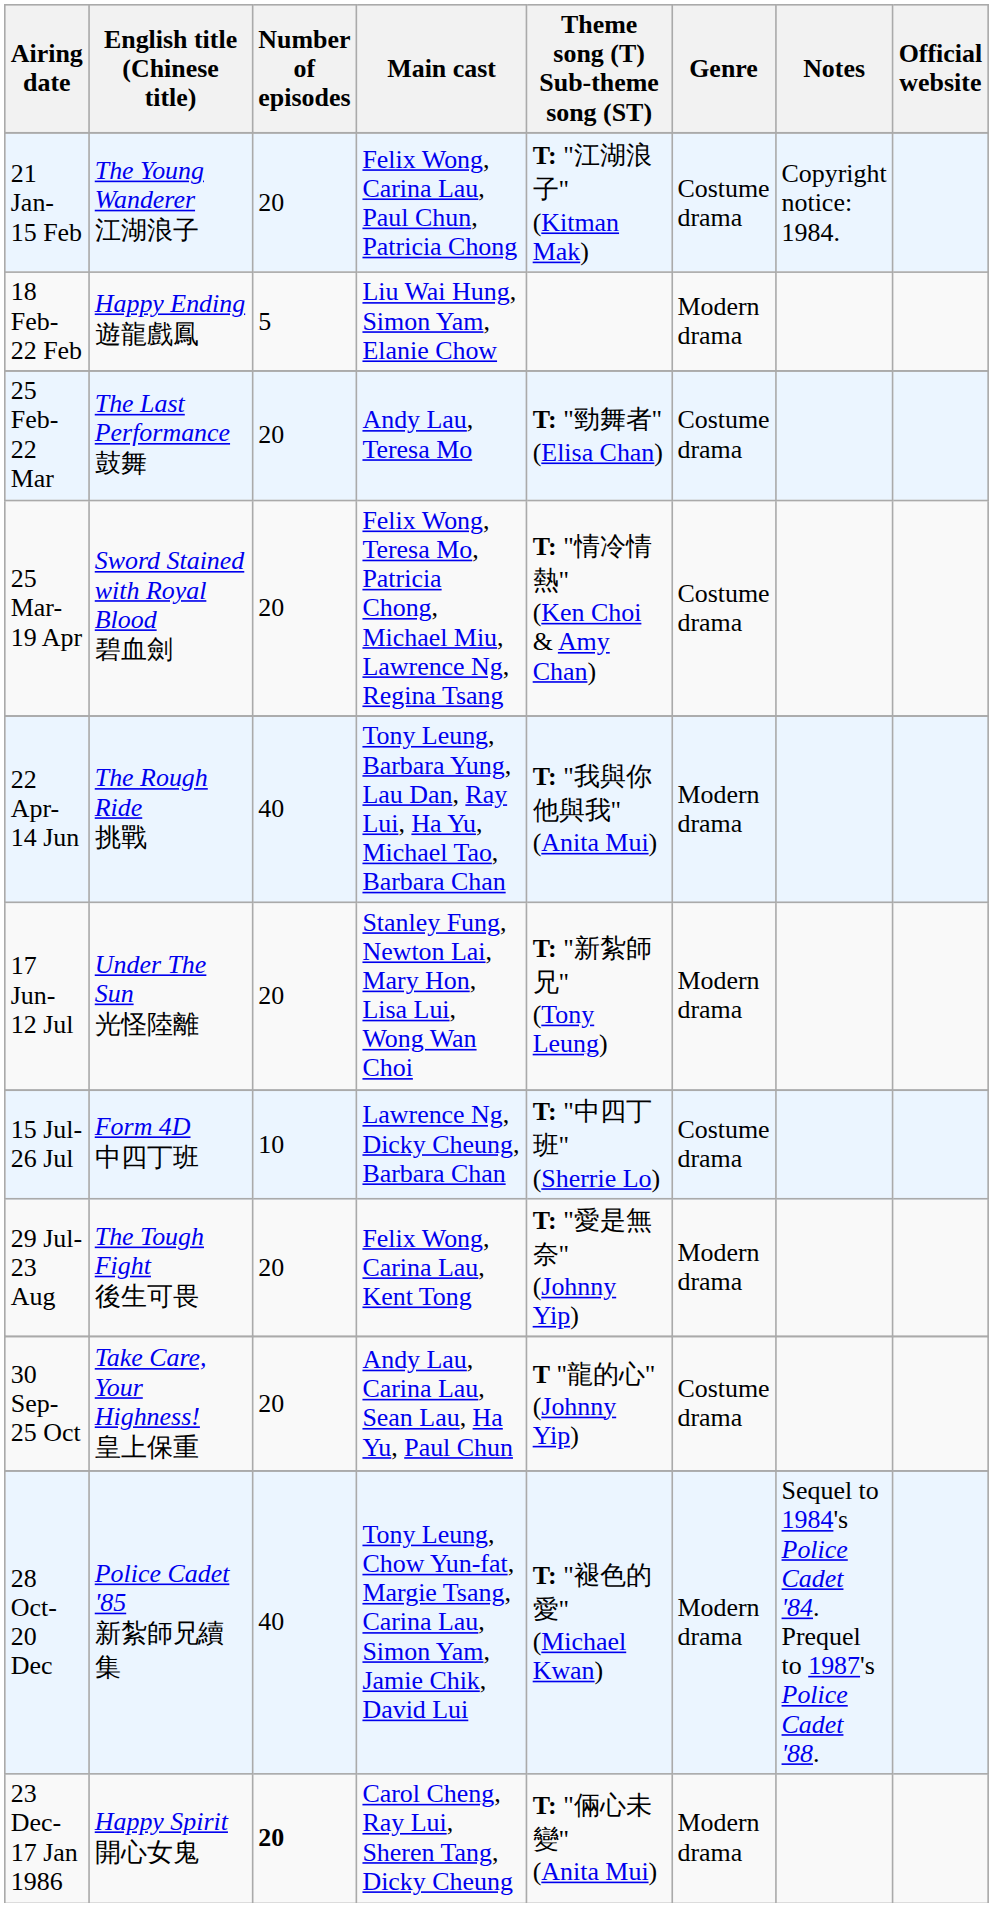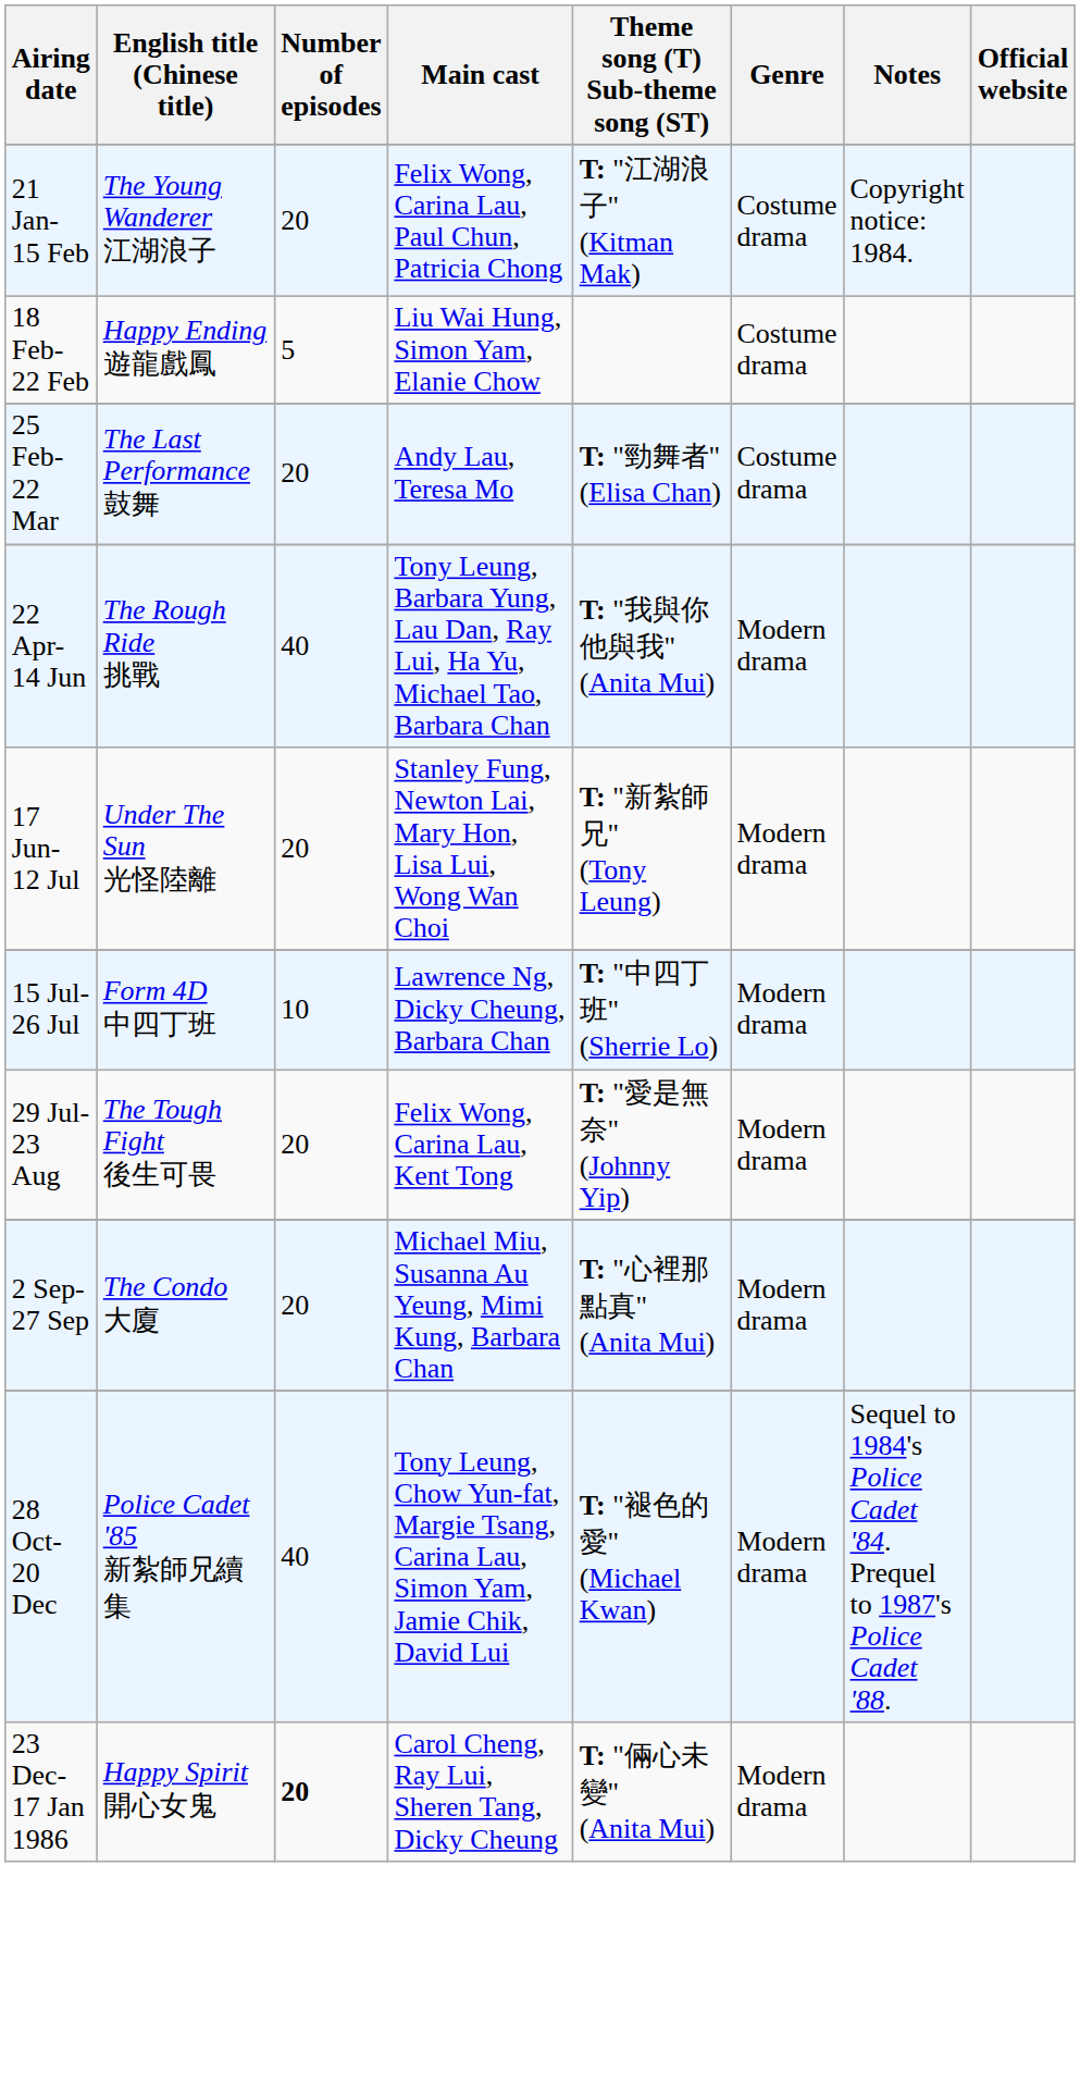 <table class="wikitable">
 <tr>
 <th align=center width=8% bgcolor="silver">Airing<br>date</th>
 <th align=center width=18% bgcolor="silver">English title <br> (Chinese title)</th>
 <th align=center width=5% bgcolor="silver">Number of episodes</th>
 <th align=center width=22% bgcolor="silver">Main cast</th>
 <th align=center width=18% bgcolor="silver">Theme song (T) <br>Sub-theme song (ST)</th>
 <th align=center width=10% bgcolor="silver">Genre</th>
 <th align=center width=10% bgcolor="silver">Notes</th>
 <th align=center width=1% bgcolor="silver">Official website</th>
 </tr>
 <tr>
 </tr>
 <tr ---- bgcolor="#ebf5ff">
 <td>21 Jan- <br> 15 Feb</td>
 <td><em><a href='#'>The Young Wanderer</a></em> <br> 江湖浪子</td>
 <td>20</td>
 <td><a href='#'>Felix Wong</a>, <a href='#'>Carina Lau</a>, <a href='#'>Paul Chun</a>, <a href='#'>Patricia Chong</a></td>
 <td><strong>T:</strong> "江湖浪子" <br> (<a href='#'>Kitman Mak</a>)</td>
 <td>Costume drama</td>
 <td>Copyright notice: 1984.</td>
 <td></td>
 </tr>
 <tr>
 <td>18 Feb- <br> 22 Feb</td>
 <td><em><a href='#'>Happy Ending</a></em><br> 遊龍戲鳳</td>
 <td>5</td>
 <td><a href='#'>Liu Wai Hung</a>, <a href='#'>Simon Yam</a>, <a href='#'>Elanie Chow</a></td>
 <td></td>
-<td>Modern drama</td>
+<td>Costume drama</td>
 <td></td>
 <td></td>
 </tr>
 <tr>
 </tr>
 <tr ---- bgcolor="#ebf5ff">
 <td>25 Feb- <br> 22 Mar</td>
 <td><em><a href='#'>The Last Performance</a></em><br> 鼓舞</td>
 <td>20</td>
 <td><a href='#'>Andy Lau</a>, <a href='#'>Teresa Mo</a></td>
 <td><strong>T:</strong> "勁舞者" <br> (<a href='#'>Elisa Chan</a>)</td>
-<td>Costume drama</td>
-<td></td>
-<td></td>
-</tr>
-<tr>
-<td>25 Mar- <br> 19 Apr</td>
-<td><em><a href='#'>Sword Stained with Royal Blood</a></em> <br> 碧血劍</td>
-<td>20</td>
-<td><a href='#'>Felix Wong</a>, <a href='#'>Teresa Mo</a>, <a href='#'>Patricia Chong</a>, <a href='#'>Michael Miu</a>, <a href='#'>Lawrence Ng</a>, <a href='#'>Regina Tsang</a></td>
-<td><strong>T:</strong> "情冷情熱" <br> (<a href='#'>Ken Choi</a> & <a href='#'>Amy Chan</a>)</td>
 <td>Costume drama</td>
 <td></td>
 <td></td>
 </tr>
 <tr>
 </tr>
 <tr ---- bgcolor="#ebf5ff">
 <td>22 Apr- <br> 14 Jun</td>
 <td><em><a href='#'>The Rough Ride</a></em> <br> 挑戰</td>
 <td>40</td>
 <td><a href='#'>Tony Leung</a>, <a href='#'>Barbara Yung</a>, <a href='#'>Lau Dan</a>, <a href='#'>Ray Lui</a>, <a href='#'>Ha Yu</a>, <a href='#'>Michael Tao</a>, <a href='#'>Barbara Chan</a></td>
 <td><strong>T:</strong> "我與你 他與我" <br> (<a href='#'>Anita Mui</a>)</td>
 <td>Modern drama</td>
 <td></td>
 <td></td>
 </tr>
 <tr>
 <td>17 Jun- <br> 12 Jul</td>
 <td><em><a href='#'>Under The Sun</a></em><br> 光怪陸離</td>
 <td>20</td>
 <td><a href='#'>Stanley Fung</a>, <a href='#'>Newton Lai</a>, <a href='#'>Mary Hon</a>, <a href='#'>Lisa Lui</a>, <a href='#'>Wong Wan Choi</a></td>
 <td><strong>T:</strong> "新紮師兄" <br> (<a href='#'>Tony Leung</a>)</td>
 <td>Modern drama</td>
 <td></td>
 <td></td>
 </tr>
 <tr>
 </tr>
 <tr ---- bgcolor="#ebf5ff">
 <td>15 Jul- <br> 26 Jul</td>
 <td><em><a href='#'>Form 4D</a></em> <br> 中四丁班</td>
 <td>10</td>
 <td><a href='#'>Lawrence Ng</a>, <a href='#'>Dicky Cheung</a>, <a href='#'>Barbara Chan</a></td>
 <td><strong>T:</strong> "中四丁班" <br> (<a href='#'>Sherrie Lo</a>)</td>
-<td>Costume drama</td>
+<td>Modern drama</td>
 <td></td>
 <td></td>
 </tr>
 <tr>
 <td>29 Jul- <br> 23 Aug</td>
 <td><em><a href='#'>The Tough Fight</a></em> <br> 後生可畏</td>
 <td>20</td>
 <td><a href='#'>Felix Wong</a>, <a href='#'>Carina Lau</a>, <a href='#'>Kent Tong</a></td>
 <td><strong>T:</strong> "愛是無奈" <br> (<a href='#'>Johnny Yip</a>)</td>
 <td>Modern drama</td>
 <td></td>
 <td></td>
 </tr>
 <tr>
 </tr>
-<tr>
-<td>30 Sep- <br> 25 Oct</td>
-<td><em><a href='#'>Take Care, Your Highness!</a></em><br> 皇上保重</td>
+<tr ---- bgcolor="#ebf5ff">
+<td>2 Sep- <br> 27 Sep</td>
+<td><em><a href='#'>The Condo</a></em> <br> 大廈</td>
 <td>20</td>
-<td><a href='#'>Andy Lau</a>, <a href='#'>Carina Lau</a>, <a href='#'>Sean Lau</a>, <a href='#'>Ha Yu</a>, <a href='#'>Paul Chun</a></td>
-<td><strong>T</strong> "龍的心" <br> (<a href='#'>Johnny Yip</a>)</td>
-<td>Costume drama</td>
+<td><a href='#'>Michael Miu</a>, <a href='#'>Susanna Au Yeung</a>, <a href='#'>Mimi Kung</a>, <a href='#'>Barbara Chan</a></td>
+<td><strong>T:</strong> "心裡那點真" <br> (<a href='#'>Anita Mui</a>)</td>
+<td>Modern drama</td>
 <td></td>
 <td></td>
 </tr>
 <tr>
 </tr>
 <tr ---- bgcolor="#ebf5ff">
 <td>28 Oct- <br> 20 Dec</td>
 <td><em><a href='#'>Police Cadet '85</a></em> <br> 新紮師兄續集</td>
 <td>40</td>
 <td><a href='#'>Tony Leung</a>, <a href='#'>Chow Yun-fat</a>, <a href='#'>Margie Tsang</a>, <a href='#'>Carina Lau</a>, <a href='#'>Simon Yam</a>, <a href='#'>Jamie Chik</a>, <a href='#'>David Lui</a></td>
 <td><strong>T:</strong> "褪色的愛" <br> (<a href='#'>Michael Kwan</a>)</td>
 <td>Modern drama</td>
 <td>Sequel to <a href='#'>1984</a>'s <em><a href='#'>Police Cadet '84</a></em>. <br> Prequel to <a href='#'>1987</a>'s <em><a href='#'>Police Cadet '88</a></em>.</td>
 <td></td>
 </tr>
 <tr>
 <td>23 Dec- <br> 17 Jan 1986</td>
 <td><em><a href='#'>Happy Spirit</a></em> <br> 開心女鬼</td>
 <td><strong>20</strong></td>
 <td><a href='#'>Carol Cheng</a>, <a href='#'>Ray Lui</a>, <a href='#'>Sheren Tang</a>, <a href='#'>Dicky Cheung</a></td>
 <td><strong>T:</strong> "倆心未變" <br> (<a href='#'>Anita Mui</a>)</td>
 <td>Modern drama</td>
 <td></td>
 <td></td>
 </tr>
 </table>
